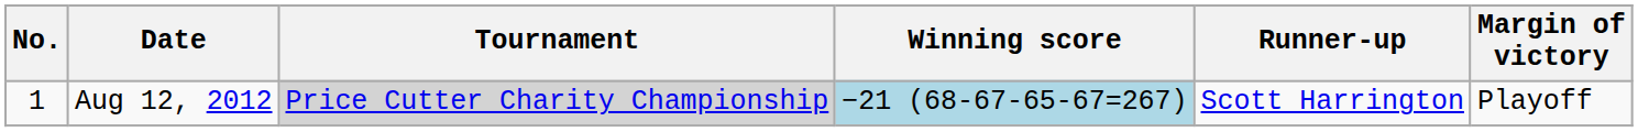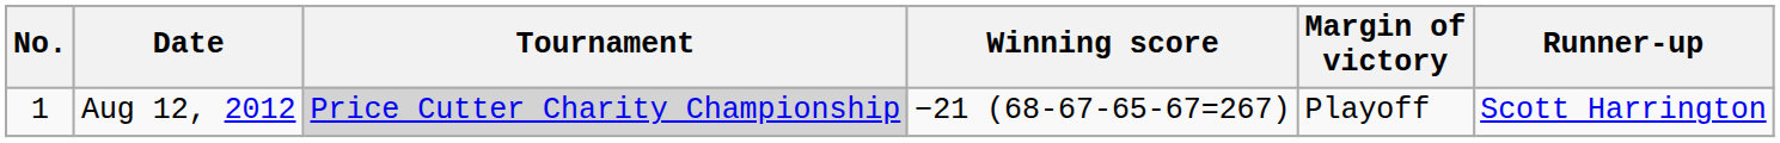 <table class="wikitable" style="font-size:95%;">
 <tr>
 <th>No.</th>
 <th>Date</th>
 <th>Tournament</th>
 <th>Winning score</th>
+<th>Margin of<br>victory</th>
 <th>Runner-up</th>
-<th>Margin of<br>victory</th>
 </tr>
 <tr>
 <td align=center>1</td>
 <td align=right>Aug 12, <a href='#'>2012</a></td>
 <td style="background: lightgrey;"><a href='#'>Price Cutter Charity Championship</a></td>
-<td style="background: lightblue;">−21 (68-67-65-67=267)</td>
+<td>−21 (68-67-65-67=267)</td>
+<td>Playoff</td>
 <td> <a href='#'>Scott Harrington</a></td>
-<td>Playoff</td>
 </tr>
 </table>
